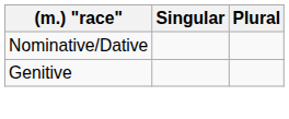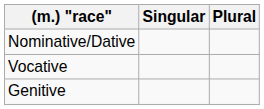 <table class="wikitable">
 <tr>
 <th> (m.) "race"</th>
 <th>Singular</th>
 <th>Plural</th>
 </tr>
 <tr>
 <td>Nominative/Dative</td>
 <td> </td>
 <td> </td>
 </tr>
 <tr>
+<td>Vocative</td>
+<td> </td>
+<td> </td>
+</tr>
+<tr>
 <td>Genitive</td>
 <td> </td>
 <td> </td>
 </tr>
 </table>
